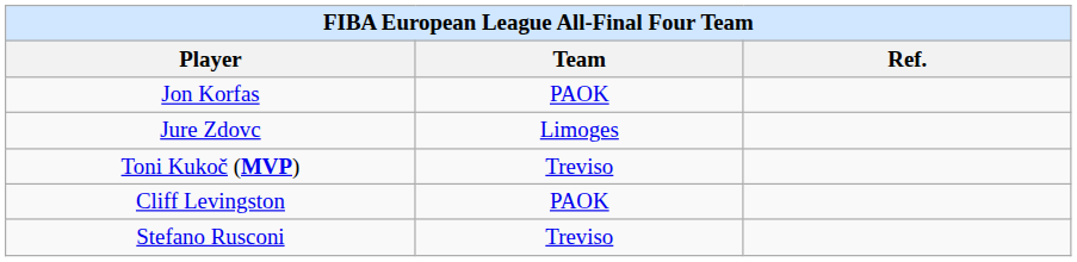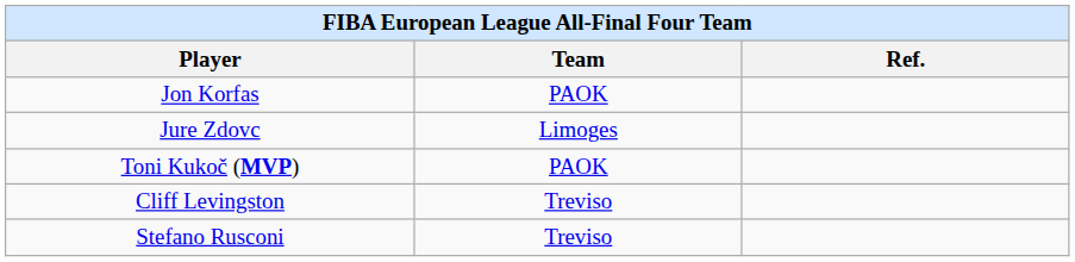 <table class="wikitable" style="text-align: center;" width="60%">
 <tr>
 <td colspan=4 bgcolor="#D0E7FF"><strong>FIBA European League All-Final Four Team</strong></td>
 </tr>
 <tr>
 <th width=25%>Player</th>
 <th width=20%>Team</th>
 <th width=20%>Ref.</th>
 </tr>
 <tr>
 <td align="center"> <a href='#'>Jon Korfas</a></td>
 <td><a href='#'>PAOK</a></td>
 <td></td>
 </tr>
 <tr>
 <td align="center"> <a href='#'>Jure Zdovc</a></td>
 <td><a href='#'>Limoges</a></td>
 <td></td>
 </tr>
 <tr>
 <td align="center"> <a href='#'>Toni Kukoč</a> (<strong><a href='#'>MVP</a></strong>)</td>
-<td><a href='#'>Treviso</a></td>
+<td><a href='#'>PAOK</a></td>
 <td></td>
 </tr>
 <tr>
 <td align="center"> <a href='#'>Cliff Levingston</a></td>
-<td><a href='#'>PAOK</a></td>
+<td><a href='#'>Treviso</a></td>
 <td></td>
 </tr>
 <tr>
 <td align="center"> <a href='#'>Stefano Rusconi</a></td>
 <td><a href='#'>Treviso</a></td>
 <td></td>
 </tr>
 </table>
